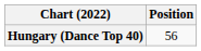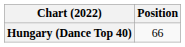 <table class="wikitable sortable plainrowheaders" style="text-align:center">
 <tr>
 <th scope="col">Chart (2022)</th>
 <th scope="col">Position</th>
 </tr>
 <tr>
 <th scope="row">Hungary (Dance Top 40)</th>
-<td>56</td>
+<td>66</td>
 </tr>
 </table>
